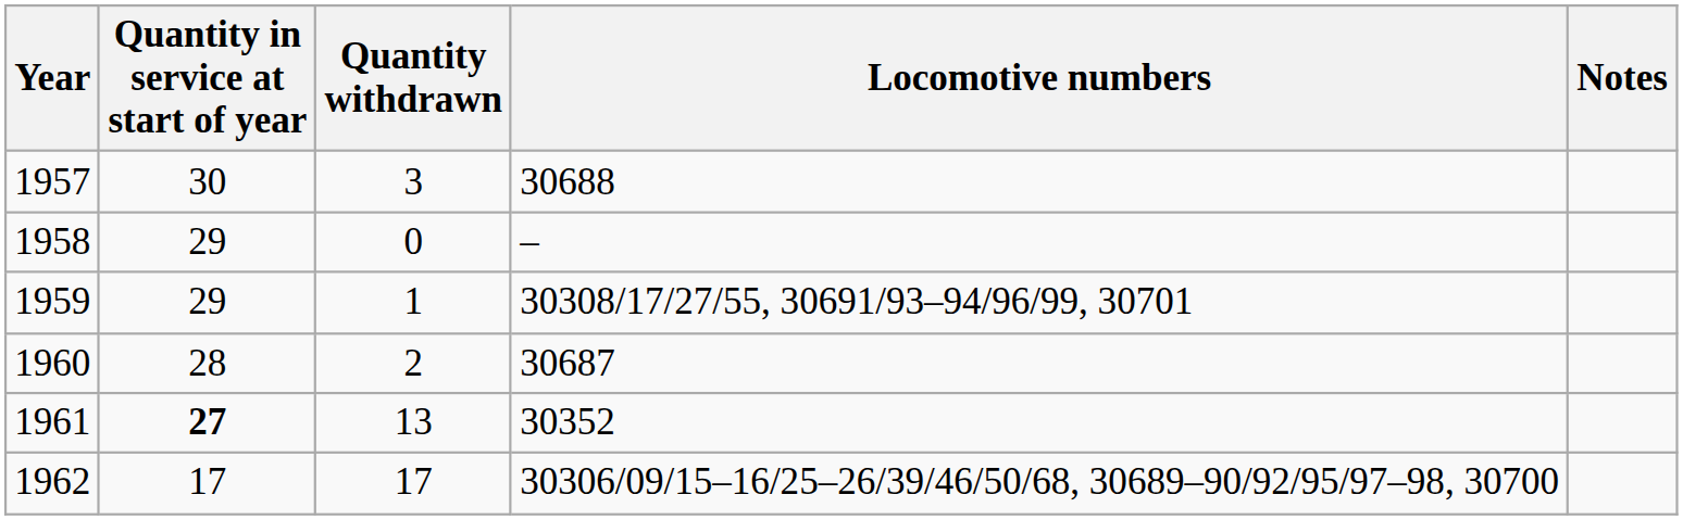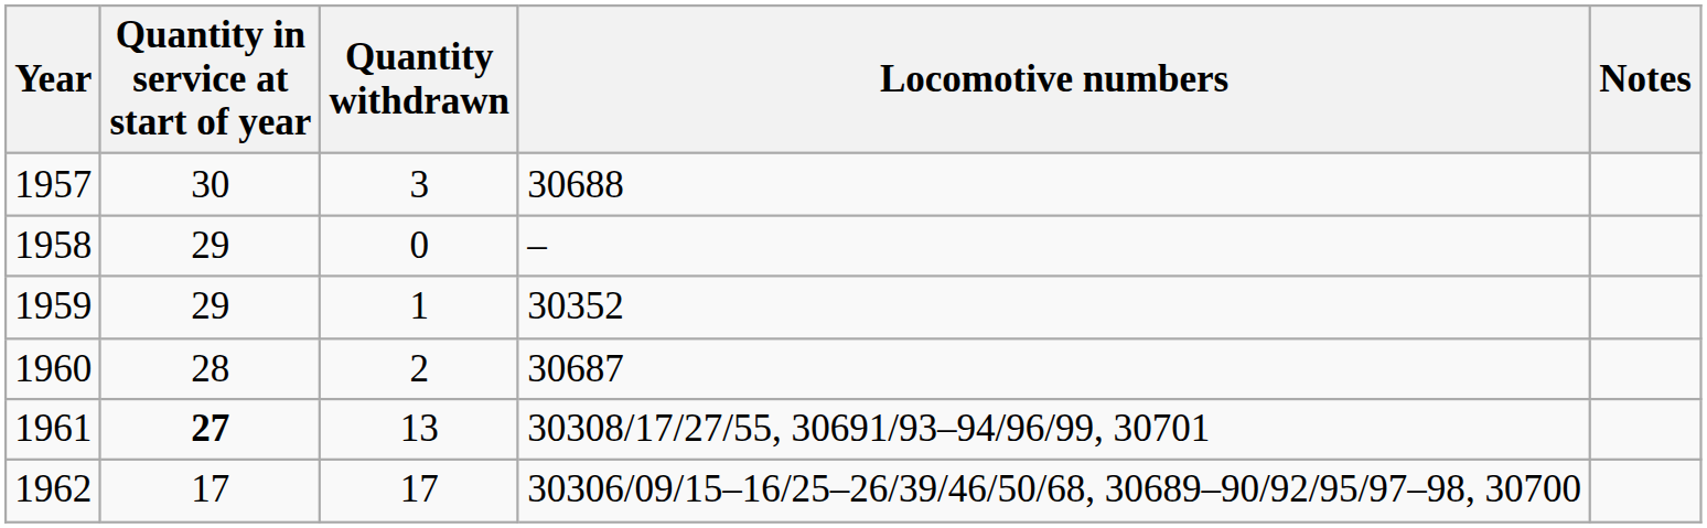 <table class=wikitable style=text-align:center>
 <tr>
 <th>Year</th>
 <th>Quantity in<br>service at<br>start of year</th>
 <th>Quantity<br>withdrawn</th>
 <th>Locomotive numbers</th>
 <th>Notes</th>
 </tr>
 <tr>
 <td>1957</td>
 <td>30</td>
 <td>3</td>
 <td align=left>30688</td>
 <td align=left></td>
 </tr>
 <tr>
 <td>1958</td>
 <td>29</td>
 <td>0</td>
 <td align=left>–</td>
 <td align=left></td>
 </tr>
 <tr>
 <td>1959</td>
 <td>29</td>
 <td>1</td>
-<td align=left>30308/17/27/55, 30691/93–94/96/99, 30701</td>
+<td align=left>30352</td>
 <td align=left></td>
 </tr>
 <tr>
 <td>1960</td>
 <td>28</td>
 <td>2</td>
 <td align=left>30687</td>
 <td align=left></td>
 </tr>
 <tr>
 <td>1961</td>
 <td><strong>27</strong></td>
 <td>13</td>
-<td align=left>30352</td>
+<td align=left>30308/17/27/55, 30691/93–94/96/99, 30701</td>
 <td align=left></td>
 </tr>
 <tr>
 <td>1962</td>
 <td>17</td>
 <td>17</td>
 <td align=left>30306/09/15–16/25–26/39/46/50/68, 30689–90/92/95/97–98, 30700</td>
 <td align=left></td>
 </tr>
 </table>
